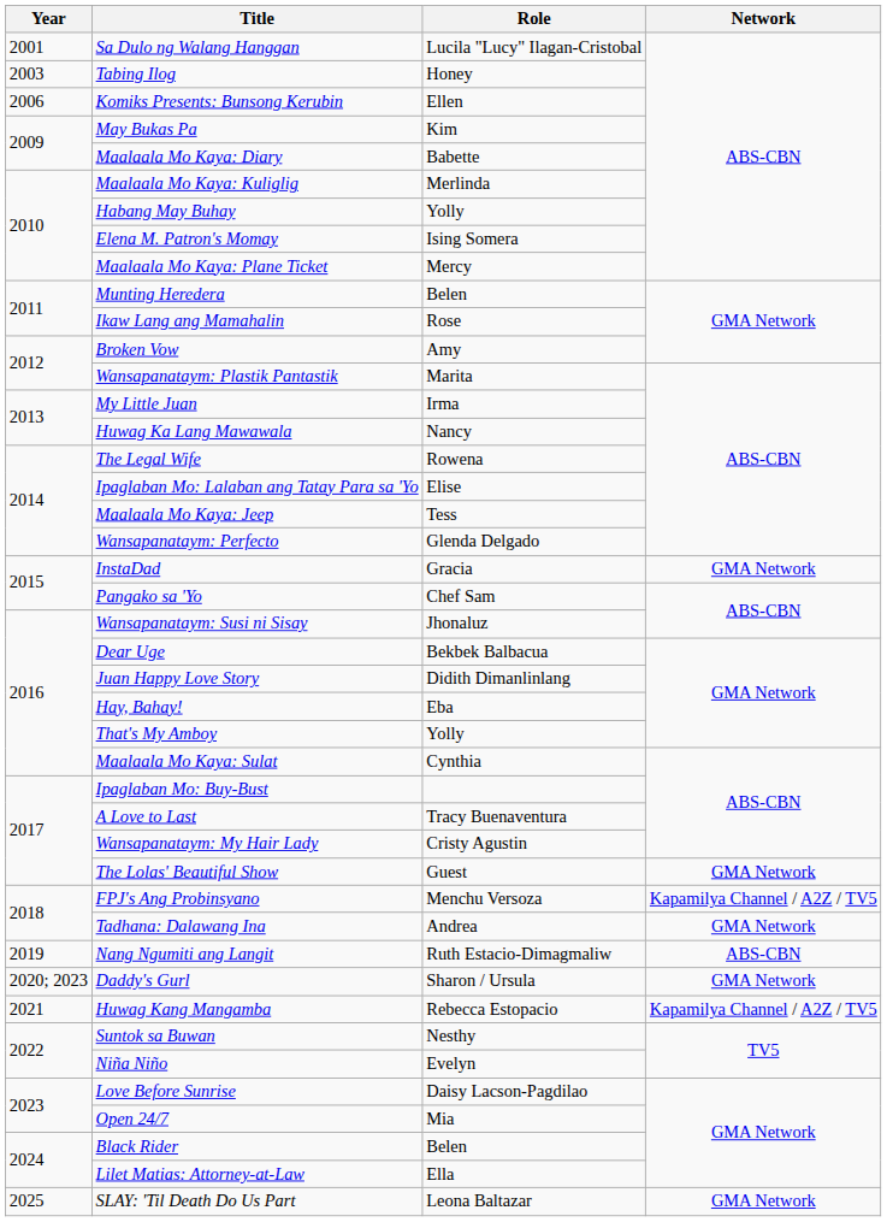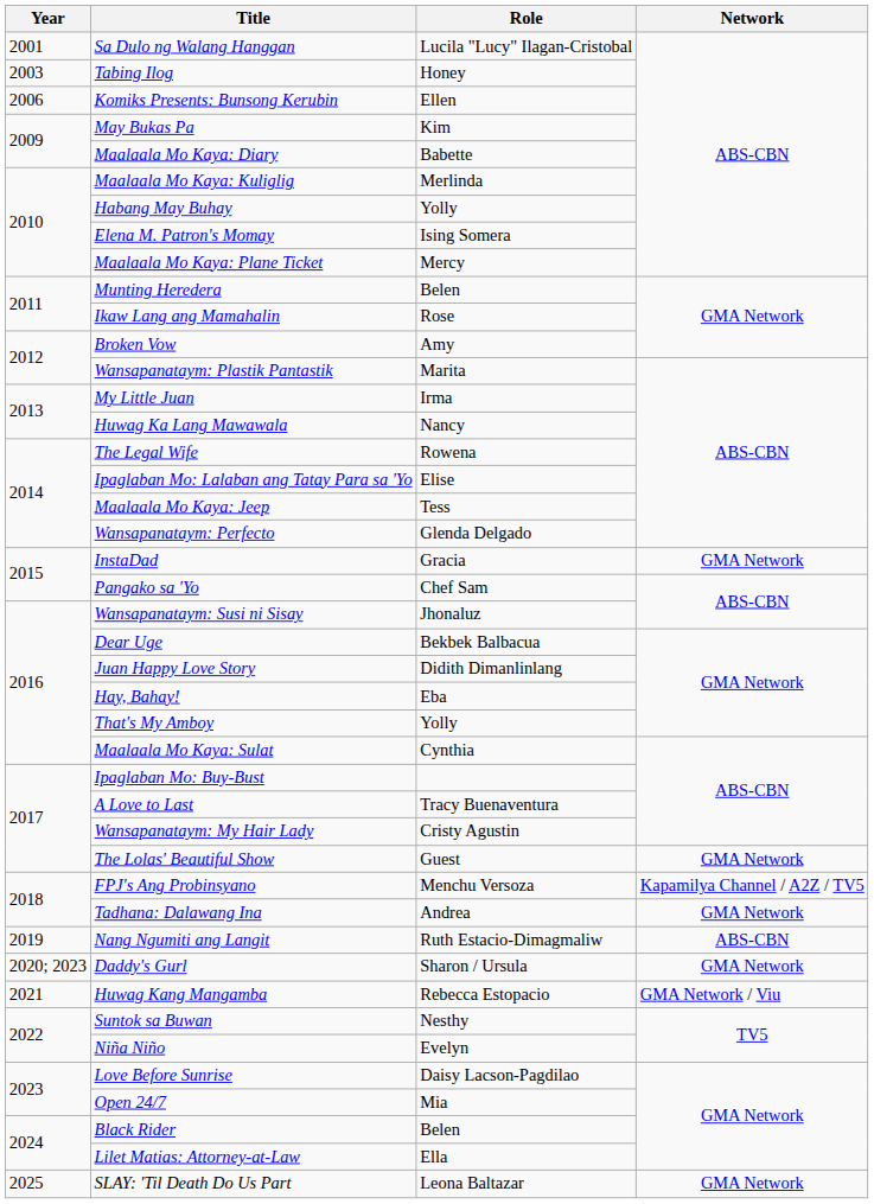 <table class="wikitable sortable">
 <tr>
 <th>Year</th>
 <th>Title</th>
 <th>Role</th>
 <th>Network</th>
 </tr>
 <tr>
 <td>2001</td>
 <td><em><a href='#'>Sa Dulo ng Walang Hanggan</a></em></td>
 <td>Lucila "Lucy" Ilagan-Cristobal</td>
 <td rowspan="9" style="text-align:center;"><a href='#'>ABS-CBN</a></td>
 </tr>
 <tr>
 <td>2003</td>
 <td><em><a href='#'>Tabing Ilog</a></em></td>
 <td>Honey</td>
 </tr>
 <tr>
 <td>2006</td>
 <td><em><a href='#'>Komiks Presents: Bunsong Kerubin</a></em></td>
 <td>Ellen</td>
 </tr>
 <tr>
 <td rowspan="2">2009</td>
 <td><em><a href='#'>May Bukas Pa</a></em></td>
 <td>Kim</td>
 </tr>
 <tr>
 <td><a href='#'><em>Maalaala Mo Kaya: Diary</em></a></td>
 <td>Babette</td>
 </tr>
 <tr>
 <td rowspan="4">2010</td>
 <td><a href='#'><em>Maalaala Mo Kaya: Kuliglig</em></a></td>
 <td>Merlinda</td>
 </tr>
 <tr>
 <td><em><a href='#'>Habang May Buhay</a></em></td>
 <td>Yolly</td>
 </tr>
 <tr>
 <td><em><a href='#'>Elena M. Patron's Momay</a></em></td>
 <td>Ising Somera</td>
 </tr>
 <tr>
 <td><a href='#'><em>Maalaala Mo Kaya: Plane Ticket</em></a></td>
 <td>Mercy</td>
 </tr>
 <tr>
 <td rowspan="2">2011</td>
 <td><em><a href='#'>Munting Heredera</a></em></td>
 <td>Belen</td>
 <td rowspan="3" style="text-align:center;"><a href='#'>GMA Network</a></td>
 </tr>
 <tr>
 <td><em><a href='#'>Ikaw Lang ang Mamahalin</a></em></td>
 <td>Rose</td>
 </tr>
 <tr>
 <td rowspan="2">2012</td>
 <td><em><a href='#'>Broken Vow</a></em></td>
 <td>Amy</td>
 </tr>
 <tr>
 <td><a href='#'><em>Wansapanataym: Plastik Pantastik</em></a></td>
 <td>Marita</td>
 <td rowspan="7" style="text-align:center;"><a href='#'>ABS-CBN</a></td>
 </tr>
 <tr>
 <td rowspan="2">2013</td>
 <td><em><a href='#'>My Little Juan</a></em></td>
 <td>Irma</td>
 </tr>
 <tr>
 <td><em><a href='#'>Huwag Ka Lang Mawawala</a></em></td>
 <td>Nancy</td>
 </tr>
 <tr>
 <td rowspan="4">2014</td>
 <td><em><a href='#'>The Legal Wife</a></em></td>
 <td>Rowena</td>
 </tr>
 <tr>
 <td><a href='#'><em>Ipaglaban Mo: Lalaban ang Tatay Para sa 'Yo</em></a></td>
 <td>Elise</td>
 </tr>
 <tr>
 <td><a href='#'><em>Maalaala Mo Kaya: Jeep</em></a></td>
 <td>Tess</td>
 </tr>
 <tr>
 <td><a href='#'><em>Wansapanataym: Perfecto</em></a></td>
 <td>Glenda Delgado</td>
 </tr>
 <tr>
 <td rowspan="2">2015</td>
 <td><em><a href='#'>InstaDad</a></em></td>
 <td>Gracia</td>
 <td style="text-align:center;"><a href='#'>GMA Network</a></td>
 </tr>
 <tr>
 <td><em><a href='#'>Pangako sa 'Yo</a></em></td>
 <td>Chef Sam</td>
 <td rowspan="2" style="text-align:center;"><a href='#'>ABS-CBN</a></td>
 </tr>
 <tr>
 <td rowspan="6">2016</td>
 <td><a href='#'><em>Wansapanataym: Susi ni Sisay</em></a></td>
 <td>Jhonaluz</td>
 </tr>
 <tr>
 <td><em><a href='#'>Dear Uge</a></em></td>
 <td>Bekbek Balbacua</td>
 <td rowspan=4  style="text-align:center;"><a href='#'>GMA Network</a></td>
 </tr>
 <tr>
 <td><em><a href='#'>Juan Happy Love Story</a></em></td>
 <td>Didith Dimanlinlang</td>
 </tr>
 <tr>
 <td><em><a href='#'>Hay, Bahay!</a></em></td>
 <td>Eba</td>
 </tr>
 <tr>
 <td><em><a href='#'>That's My Amboy</a></em></td>
 <td>Yolly</td>
 </tr>
 <tr>
 <td><a href='#'><em>Maalaala Mo Kaya: Sulat</em></a></td>
 <td>Cynthia</td>
 <td rowspan=4 style="text-align:center;"><a href='#'>ABS-CBN</a></td>
 </tr>
 <tr>
 <td rowspan=4>2017</td>
 <td><a href='#'><em>Ipaglaban Mo: Buy-Bust</em></a></td>
 <td></td>
 </tr>
 <tr>
 <td><em><a href='#'>A Love to Last</a></em></td>
 <td>Tracy Buenaventura</td>
 </tr>
 <tr>
 <td><a href='#'><em>Wansapanataym: My Hair Lady</em></a></td>
 <td>Cristy Agustin</td>
 </tr>
 <tr>
 <td><em><a href='#'>The Lolas' Beautiful Show</a></em></td>
 <td>Guest</td>
 <td style="text-align:center;"><a href='#'>GMA Network</a></td>
 </tr>
 <tr>
 <td rowspan=2>2018</td>
 <td><em><a href='#'>FPJ's Ang Probinsyano</a></em></td>
 <td>Menchu Versoza</td>
 <td style="text-align:center;"><a href='#'>Kapamilya Channel</a> / <a href='#'>A2Z</a> / <a href='#'>TV5</a></td>
 </tr>
 <tr>
 <td><em><a href='#'>Tadhana: Dalawang Ina</a></em></td>
 <td>Andrea</td>
 <td style="text-align:center;"><a href='#'>GMA Network</a></td>
 </tr>
 <tr>
 <td>2019</td>
 <td><em><a href='#'>Nang Ngumiti ang Langit</a></em></td>
 <td>Ruth Estacio-Dimagmaliw</td>
 <td style="text-align:center;"><a href='#'>ABS-CBN</a></td>
 </tr>
 <tr>
 <td>2020; 2023</td>
 <td><em><a href='#'>Daddy's Gurl</a></em></td>
 <td>Sharon / Ursula</td>
 <td style="text-align:center;"><a href='#'>GMA Network</a></td>
 </tr>
 <tr>
 <td>2021</td>
 <td><em><a href='#'>Huwag Kang Mangamba</a></em></td>
 <td>Rebecca Estopacio</td>
-<td style="text-align:center;"><a href='#'>Kapamilya Channel</a> / <a href='#'>A2Z</a> / <a href='#'>TV5</a></td>
+<td><a href='#'>GMA Network</a> / <a href='#'>Viu</a></td>
 </tr>
 <tr>
 <td rowspan="2">2022</td>
 <td><em><a href='#'>Suntok sa Buwan</a></em></td>
 <td>Nesthy</td>
 <td rowspan="2" style="text-align:center;"><a href='#'>TV5</a></td>
 </tr>
 <tr>
 <td><em><a href='#'>Niña Niño</a></em></td>
 <td>Evelyn</td>
 </tr>
 <tr>
 <td rowspan="2">2023</td>
 <td><em><a href='#'>Love Before Sunrise</a></em></td>
 <td>Daisy Lacson-Pagdilao</td>
 <td rowspan="4"  style="text-align:center;"><a href='#'>GMA Network</a></td>
 </tr>
 <tr>
 <td><a href='#'><em>Open 24/7</em></a></td>
 <td>Mia</td>
 </tr>
 <tr>
 <td rowspan="2">2024</td>
 <td><em><a href='#'> Black Rider</a></em></td>
 <td>Belen</td>
 </tr>
 <tr>
 <td><em><a href='#'>Lilet Matias: Attorney-at-Law</a></em></td>
 <td>Ella</td>
 </tr>
 <tr>
 <td>2025</td>
 <td><em>SLAY: 'Til Death Do Us Part</em></td>
 <td>Leona Baltazar</td>
 <td style="text-align:center;"><a href='#'>GMA Network</a></td>
 </tr>
 </table>
